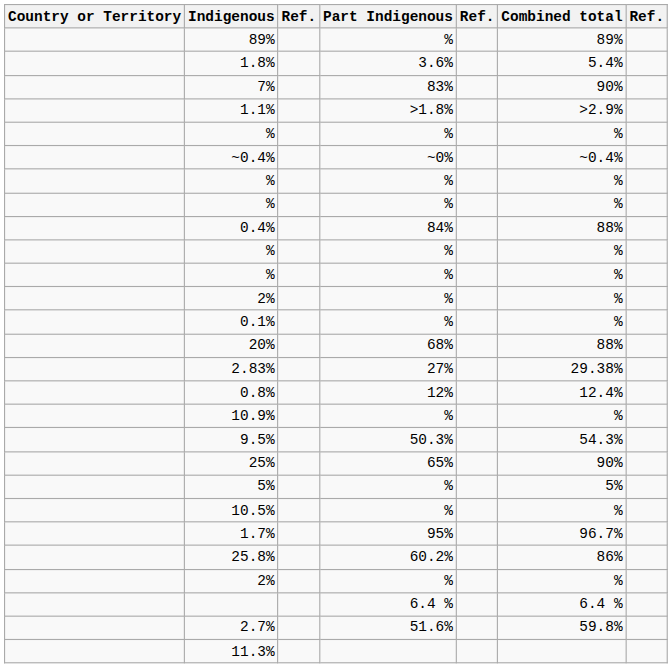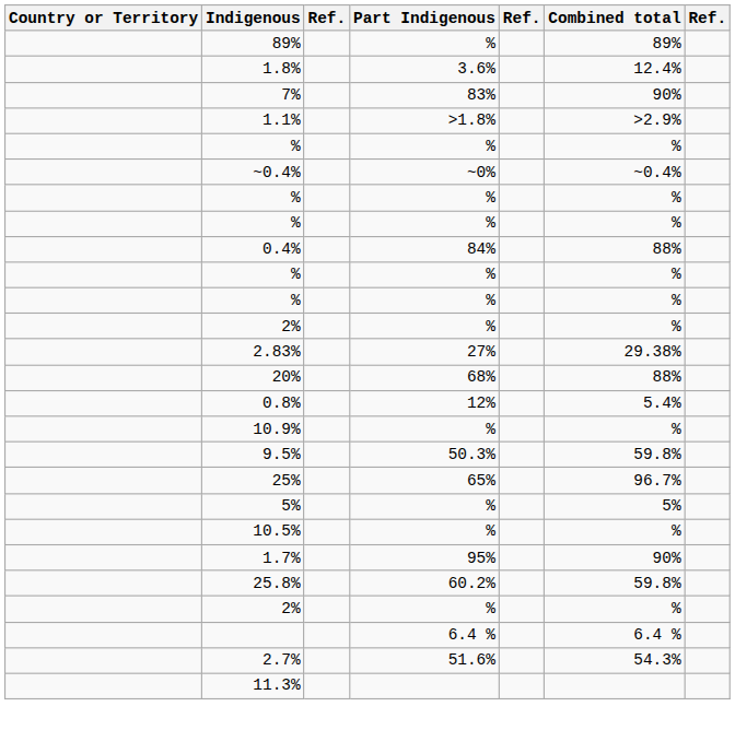 <table class="wikitable sortable" style="text-align: right;">
 <tr>
 <th>Country or Territory</th>
 <th>Indigenous</th>
 <th>Ref.</th>
 <th>Part Indigenous</th>
 <th>Ref.</th>
 <th>Combined total</th>
 <th>Ref.</th>
 </tr>
 <tr style="text-align:right;">
 <td style="text-align:left;"></td>
 <td>89%</td>
 <td></td>
 <td>%</td>
 <td></td>
 <td>89%</td>
 <td></td>
 </tr>
 <tr style="text-align:right;">
 <td style="text-align:left;"></td>
 <td>1.8%</td>
 <td></td>
 <td>3.6%</td>
 <td></td>
-<td>5.4%</td>
+<td>12.4%</td>
 <td></td>
 </tr>
 <tr style="text-align:right;">
 <td style="text-align:left;"></td>
 <td>7%</td>
 <td></td>
 <td>83%</td>
 <td></td>
 <td>90%</td>
 <td></td>
 </tr>
 <tr style="text-align:right;">
 <td style="text-align:left;"></td>
 <td>1.1%</td>
 <td></td>
 <td>>1.8%</td>
 <td></td>
 <td>>2.9%</td>
 <td></td>
 </tr>
 <tr style="text-align:right;">
 <td style="text-align:left;"></td>
 <td>%</td>
 <td></td>
 <td>%</td>
 <td></td>
 <td>%</td>
 <td></td>
 </tr>
 <tr style="text-align:right;">
 <td style="text-align:left;"></td>
 <td>~0.4%</td>
 <td></td>
 <td>~0%</td>
 <td></td>
 <td>~0.4%</td>
 <td></td>
 </tr>
 <tr style="text-align:right;">
 <td style="text-align:left;"></td>
 <td>%</td>
 <td></td>
 <td>%</td>
 <td></td>
 <td>%</td>
 <td></td>
 </tr>
 <tr style="text-align:right;">
 <td style="text-align:left;"></td>
 <td>%</td>
 <td></td>
 <td>%</td>
 <td></td>
 <td>%</td>
 <td></td>
 </tr>
 <tr style="text-align:right;">
 <td style="text-align:left;"></td>
 <td>0.4%</td>
 <td></td>
 <td>84%</td>
 <td></td>
 <td>88%</td>
 <td></td>
 </tr>
 <tr style="text-align:right;">
 <td style="text-align:left;"></td>
 <td>%</td>
 <td></td>
 <td>%</td>
 <td></td>
 <td>%</td>
 <td></td>
 </tr>
 <tr style="text-align:right;">
 <td style="text-align:left;"></td>
 <td>%</td>
 <td></td>
 <td>%</td>
 <td></td>
 <td>%</td>
 <td></td>
 </tr>
 <tr style="text-align:right;">
 <td style="text-align:left;"></td>
 <td>2%</td>
 <td></td>
 <td>%</td>
 <td></td>
 <td>%</td>
 <td></td>
 </tr>
 <tr style="text-align:right;">
 <td style="text-align:left;"></td>
-<td>0.1%</td>
+<td>2.83%</td>
 <td></td>
-<td>%</td>
+<td>27%</td>
 <td></td>
-<td>%</td>
+<td>29.38%</td>
 <td></td>
 </tr>
 <tr style="text-align:right;">
 <td style="text-align:left;"></td>
 <td>20%</td>
 <td></td>
 <td>68%</td>
 <td></td>
 <td>88%</td>
 <td></td>
 </tr>
 <tr style="text-align:right;">
 <td style="text-align:left;"></td>
-<td>2.83%</td>
-<td></td>
-<td>27%</td>
-<td></td>
-<td>29.38%</td>
-<td></td>
-</tr>
-<tr style="text-align:right;">
-<td style="text-align:left;"></td>
 <td>0.8%</td>
 <td></td>
 <td>12%</td>
 <td></td>
-<td>12.4%</td>
+<td>5.4%</td>
 <td></td>
 </tr>
 <tr style="text-align:right;">
 <td style="text-align:left;"></td>
 <td>10.9%</td>
 <td></td>
 <td>%</td>
 <td></td>
 <td>%</td>
 <td></td>
 </tr>
 <tr style="text-align:right;">
 <td style="text-align:left;"></td>
 <td>9.5%</td>
 <td></td>
 <td>50.3%</td>
 <td></td>
-<td>54.3%</td>
+<td>59.8%</td>
 <td></td>
 </tr>
 <tr style="text-align:right;">
 <td style="text-align:left;"></td>
 <td>25%</td>
 <td></td>
 <td>65%</td>
 <td></td>
-<td>90%</td>
+<td>96.7%</td>
 <td></td>
 </tr>
 <tr style="text-align:right;">
 <td style="text-align:left;"></td>
 <td>5%</td>
 <td></td>
 <td>%</td>
 <td></td>
 <td>5%</td>
 <td></td>
 </tr>
 <tr style="text-align:right;">
 <td style="text-align:left;"></td>
 <td>10.5%</td>
 <td></td>
 <td>%</td>
 <td></td>
 <td>%</td>
 <td></td>
 </tr>
 <tr style="text-align:right;">
 <td style="text-align:left;"></td>
 <td>1.7%</td>
 <td></td>
 <td>95%</td>
 <td></td>
-<td>96.7%</td>
+<td>90%</td>
 <td></td>
 </tr>
 <tr style="text-align:right;">
 <td style="text-align:left;"></td>
 <td>25.8%</td>
 <td></td>
 <td>60.2%</td>
 <td></td>
-<td>86%</td>
+<td>59.8%</td>
 <td></td>
 </tr>
 <tr style="text-align:right;">
 <td style="text-align:left;"></td>
 <td>2%</td>
 <td></td>
 <td>%</td>
 <td></td>
 <td>%</td>
 <td></td>
 </tr>
 <tr style="text-align:right;">
 <td style="text-align:left;"></td>
 <td></td>
 <td></td>
 <td>6.4 %</td>
 <td></td>
 <td>6.4 %</td>
 <td></td>
 </tr>
 <tr style="text-align:right;">
 <td style="text-align:left;"></td>
 <td>2.7%</td>
 <td></td>
 <td>51.6%</td>
 <td></td>
-<td>59.8%</td>
+<td>54.3%</td>
 <td></td>
 </tr>
 <tr style="text-align:right;">
 <td style="text-align:left;"></td>
 <td>11.3%</td>
 <td></td>
 <td></td>
 <td></td>
 <td></td>
 <td></td>
 </tr>
 </table>
